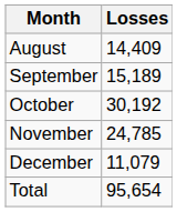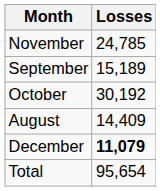 <table class="wikitable" align=right style="margin:0 0 1em 1em">
 <tr>
 <th>Month</th>
 <th>Losses</th>
 </tr>
 <tr>
-<td>August</td>
-<td>14,409</td>
+<td>November</td>
+<td>24,785</td>
 </tr>
 <tr>
 <td>September</td>
 <td>15,189</td>
 </tr>
 <tr>
 <td>October</td>
 <td>30,192</td>
 </tr>
 <tr>
-<td>November</td>
-<td>24,785</td>
+<td>August</td>
+<td>14,409</td>
 </tr>
 <tr>
 <td>December</td>
-<td>11,079</td>
+<td><strong>11,079</strong></td>
 </tr>
 <tr>
 <td>Total</td>
 <td>95,654</td>
 </tr>
 </table>
